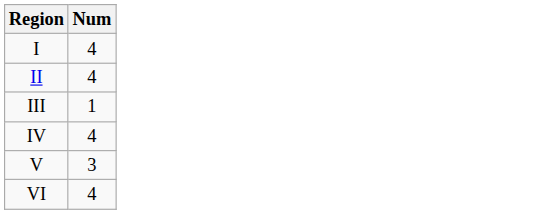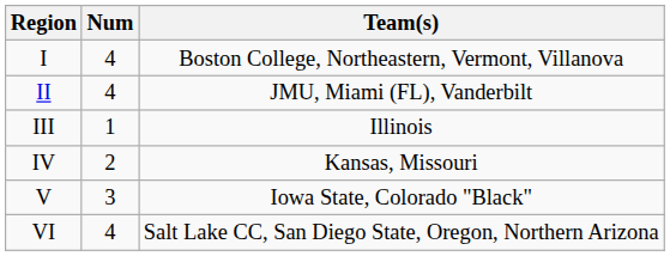 <table class="wikitable sortable" style="text-align:center">
 <tr>
 <th>Region</th>
 <th>Num</th>
+<th>Team(s)</th>
 </tr>
 <tr>
 <td>I</td>
 <td>4</td>
+<td>Boston College, Northeastern, Vermont, Villanova</td>
 </tr>
 <tr>
 <td><a href='#'>II</a></td>
 <td>4</td>
+<td>JMU, Miami (FL), Vanderbilt</td>
 </tr>
 <tr>
 <td>III</td>
 <td>1</td>
+<td>Illinois</td>
 </tr>
 <tr>
 <td>IV</td>
-<td>4</td>
+<td>2</td>
+<td>Kansas, Missouri</td>
 </tr>
 <tr>
 <td>V</td>
 <td>3</td>
+<td>Iowa State, Colorado "Black"</td>
 </tr>
 <tr>
 <td>VI</td>
 <td>4</td>
+<td>Salt Lake CC, San Diego State, Oregon, Northern Arizona</td>
 </tr>
 </table>
